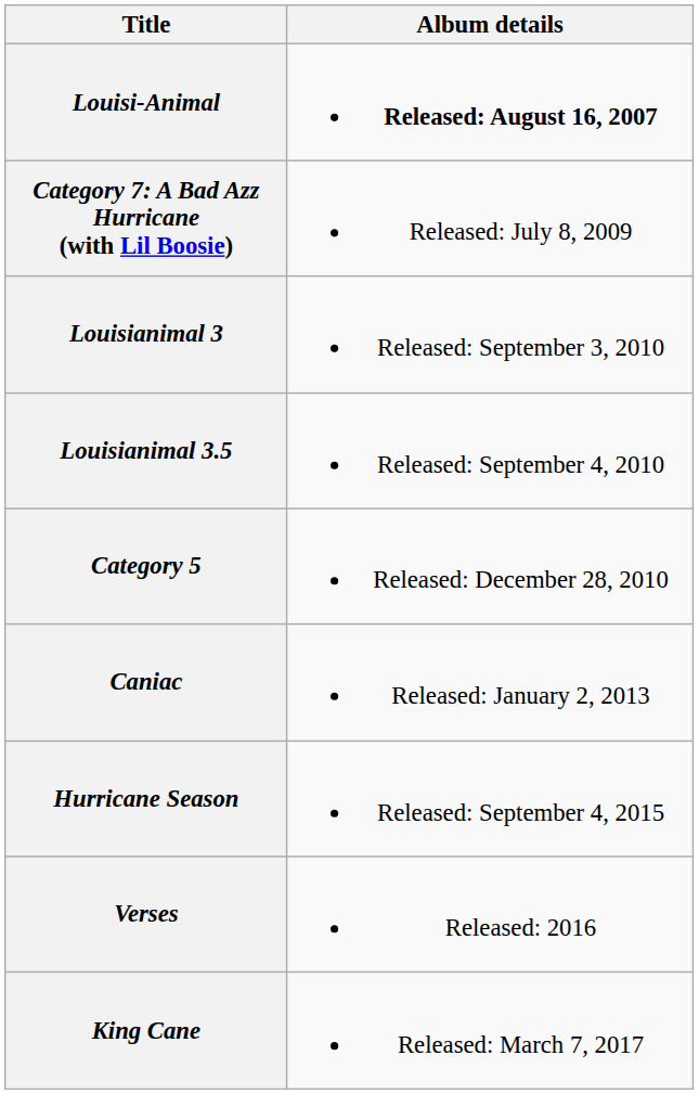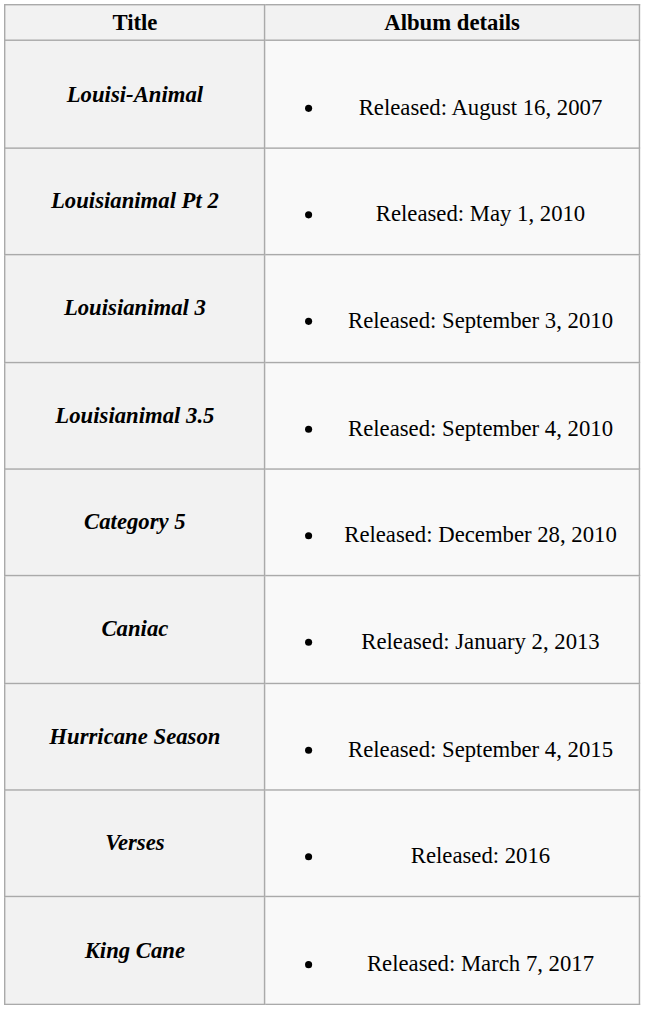 <table class="wikitable plainrowheaders" style="text-align:center;">
 <tr>
 <th scope="col" style="width:11em;">Title</th>
 <th scope="col" style="width:16em;">Album details</th>
 </tr>
 <tr>
 <th scope="row"><em>Louisi-Animal</em></th>
-<td><strong><br><ul><li>Released: August 16, 2007</li></ul></strong></td>
+<td><br><ul><li>Released: August 16, 2007</li></ul></td>
 </tr>
 <tr>
-<th scope="row"><em>Category 7: A Bad Azz Hurricane</em><br><span>(with <a href='#'>Lil Boosie</a>)</span></th>
-<td><br><ul><li>Released: July 8, 2009</li></ul></td>
+<th scope="row"><em>Louisianimal Pt 2</em></th>
+<td><br><ul><li>Released: May 1, 2010</li></ul></td>
 </tr>
 <tr>
 <th scope="row"><em>Louisianimal 3</em></th>
 <td><br><ul><li>Released: September 3, 2010</li></ul></td>
 </tr>
 <tr>
 <th scope="row"><em>Louisianimal 3.5</em></th>
 <td><br><ul><li>Released: September 4, 2010</li></ul></td>
 </tr>
 <tr>
 <th scope="row"><em>Category 5</em></th>
 <td><br><ul><li>Released: December 28, 2010</li></ul></td>
 </tr>
 <tr>
 <th scope="row"><em>Caniac</em></th>
 <td><br><ul><li>Released: January 2, 2013</li></ul></td>
 </tr>
 <tr>
 <th scope="row"><em>Hurricane Season</em></th>
 <td><br><ul><li>Released: September 4, 2015</li></ul></td>
 </tr>
 <tr>
 <th scope="row"><em>Verses</em></th>
 <td><br><ul><li>Released: 2016</li></ul></td>
 </tr>
 <tr>
 <th scope="row"><em>King Cane</em></th>
 <td><br><ul><li>Released: March 7, 2017</li></ul></td>
 </tr>
 </table>
